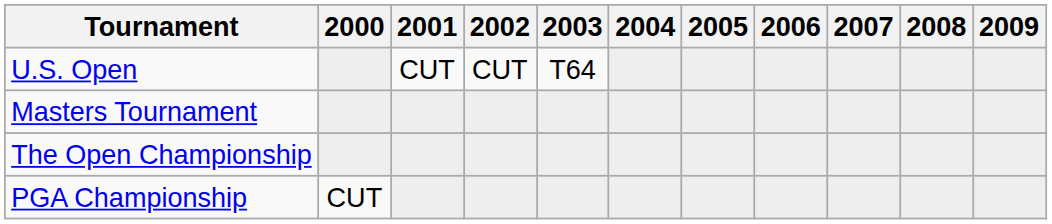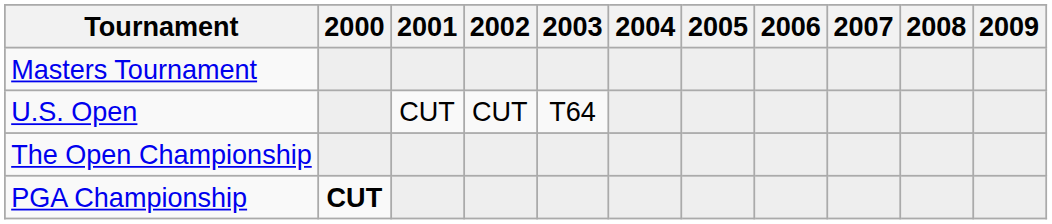 <table class="wikitable" style="font-size:95%;text-align:center;">
 <tr>
 <th>Tournament</th>
 <th>2000</th>
 <th>2001</th>
 <th>2002</th>
 <th>2003</th>
 <th>2004</th>
 <th>2005</th>
 <th>2006</th>
 <th>2007</th>
 <th>2008</th>
 <th>2009</th>
 </tr>
 <tr>
-<td align=left><a href='#'>U.S. Open</a></td>
+<td align=left><a href='#'>Masters Tournament</a></td>
 <td style="background:#eeeeee;"></td>
-<td>CUT</td>
-<td>CUT</td>
-<td>T64</td>
+<td style="background:#eeeeee;"></td>
+<td style="background:#eeeeee;"></td>
+<td style="background:#eeeeee;"></td>
 <td style="background:#eeeeee;"></td>
 <td style="background:#eeeeee;"></td>
 <td style="background:#eeeeee;"></td>
 <td style="background:#eeeeee;"></td>
 <td style="background:#eeeeee;"></td>
 <td style="background:#eeeeee;"></td>
 </tr>
 <tr>
-<td align=left><a href='#'>Masters Tournament</a></td>
+<td align=left><a href='#'>U.S. Open</a></td>
 <td style="background:#eeeeee;"></td>
-<td style="background:#eeeeee;"></td>
-<td style="background:#eeeeee;"></td>
-<td style="background:#eeeeee;"></td>
+<td>CUT</td>
+<td>CUT</td>
+<td>T64</td>
 <td style="background:#eeeeee;"></td>
 <td style="background:#eeeeee;"></td>
 <td style="background:#eeeeee;"></td>
 <td style="background:#eeeeee;"></td>
 <td style="background:#eeeeee;"></td>
 <td style="background:#eeeeee;"></td>
 </tr>
 <tr>
 <td align=left><a href='#'>The Open Championship</a></td>
 <td style="background:#eeeeee;"></td>
 <td style="background:#eeeeee;"></td>
 <td style="background:#eeeeee;"></td>
 <td style="background:#eeeeee;"></td>
 <td style="background:#eeeeee;"></td>
 <td style="background:#eeeeee;"></td>
 <td style="background:#eeeeee;"></td>
 <td style="background:#eeeeee;"></td>
 <td style="background:#eeeeee;"></td>
 <td style="background:#eeeeee;"></td>
 </tr>
 <tr>
 <td align=left><a href='#'>PGA Championship</a></td>
-<td>CUT</td>
+<td><strong>CUT</strong></td>
 <td style="background:#eeeeee;"></td>
 <td style="background:#eeeeee;"></td>
 <td style="background:#eeeeee;"></td>
 <td style="background:#eeeeee;"></td>
 <td style="background:#eeeeee;"></td>
 <td style="background:#eeeeee;"></td>
 <td style="background:#eeeeee;"></td>
 <td style="background:#eeeeee;"></td>
 <td style="background:#eeeeee;"></td>
 </tr>
 </table>
